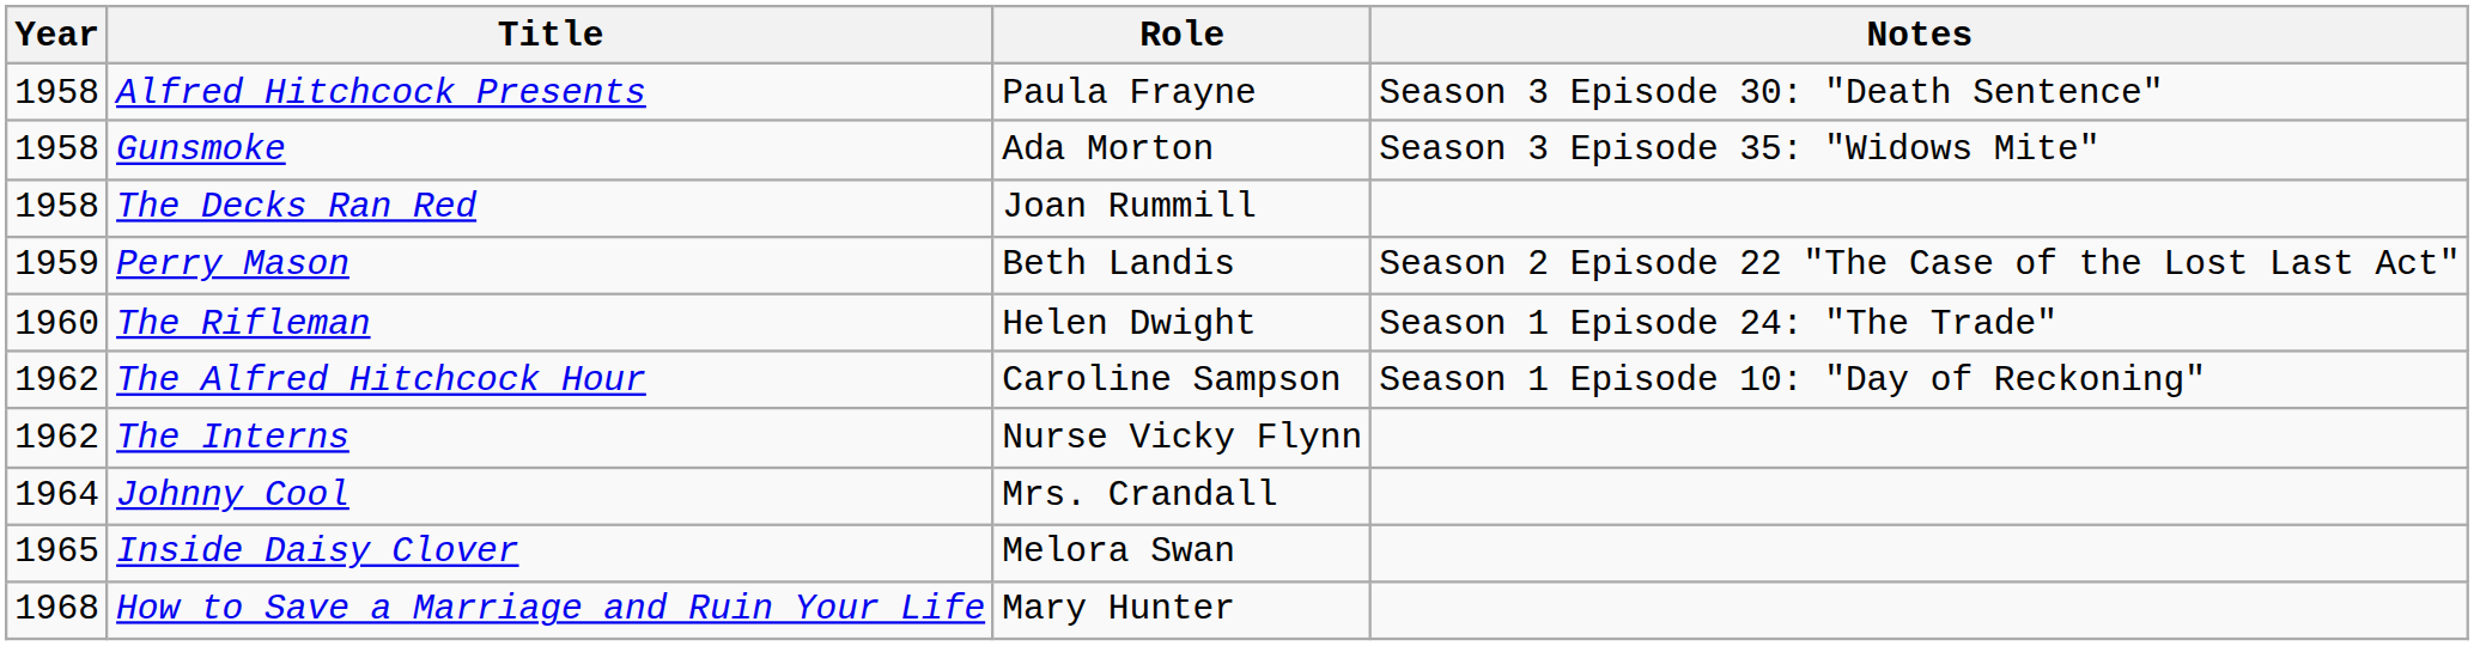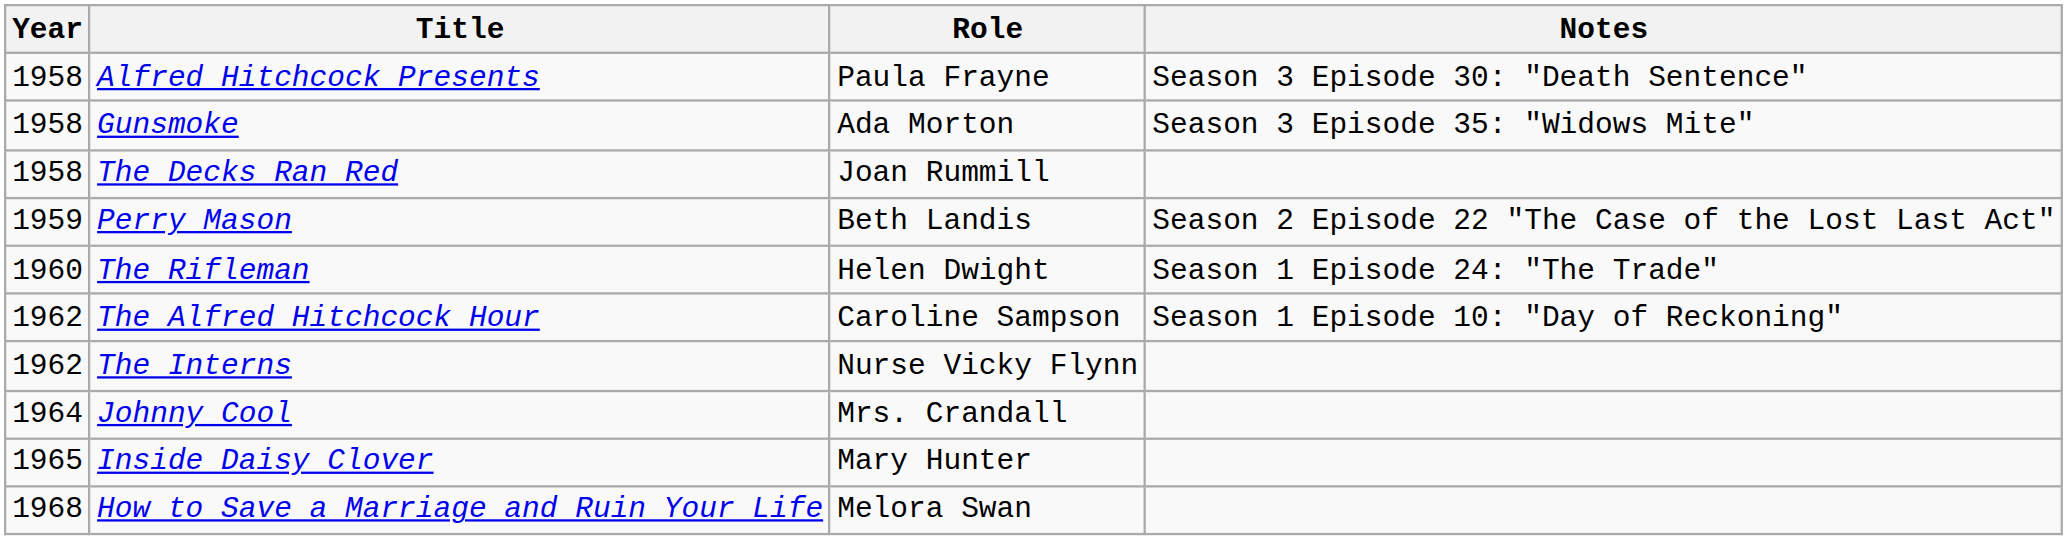 <table class="wikitable">
 <tr>
 <th>Year</th>
 <th>Title</th>
 <th>Role</th>
 <th>Notes</th>
 </tr>
 <tr>
 <td>1958</td>
 <td><em><a href='#'>Alfred Hitchcock Presents</a></em></td>
 <td>Paula Frayne</td>
 <td>Season 3 Episode 30: "Death Sentence"</td>
 </tr>
 <tr>
 <td>1958</td>
 <td><em><a href='#'>Gunsmoke</a></em></td>
 <td>Ada Morton</td>
 <td>Season 3 Episode 35: "Widows Mite"</td>
 </tr>
 <tr>
 <td>1958</td>
 <td><em><a href='#'>The Decks Ran Red</a></em></td>
 <td>Joan Rummill</td>
 <td></td>
 </tr>
 <tr>
 <td>1959</td>
 <td><em><a href='#'>Perry Mason</a></em></td>
 <td>Beth Landis</td>
 <td>Season 2 Episode 22 "The Case of the Lost Last Act"</td>
 </tr>
 <tr>
 <td>1960</td>
 <td><em><a href='#'>The Rifleman</a></em></td>
 <td>Helen Dwight</td>
 <td>Season 1 Episode 24: "The Trade"</td>
 </tr>
 <tr>
 <td>1962</td>
 <td><em><a href='#'>The Alfred Hitchcock Hour</a></em></td>
 <td>Caroline Sampson</td>
 <td>Season 1 Episode 10: "Day of Reckoning"</td>
 </tr>
 <tr>
 <td>1962</td>
 <td><em><a href='#'>The Interns</a></em></td>
 <td>Nurse Vicky Flynn</td>
 <td></td>
 </tr>
 <tr>
 <td>1964</td>
 <td><em><a href='#'>Johnny Cool</a></em></td>
 <td>Mrs. Crandall</td>
 <td></td>
 </tr>
 <tr>
 <td>1965</td>
 <td><em><a href='#'>Inside Daisy Clover</a></em></td>
-<td>Melora Swan</td>
+<td>Mary Hunter</td>
 <td></td>
 </tr>
 <tr>
 <td>1968</td>
 <td><em><a href='#'>How to Save a Marriage and Ruin Your Life</a></em></td>
-<td>Mary Hunter</td>
+<td>Melora Swan</td>
 <td></td>
 </tr>
 </table>
